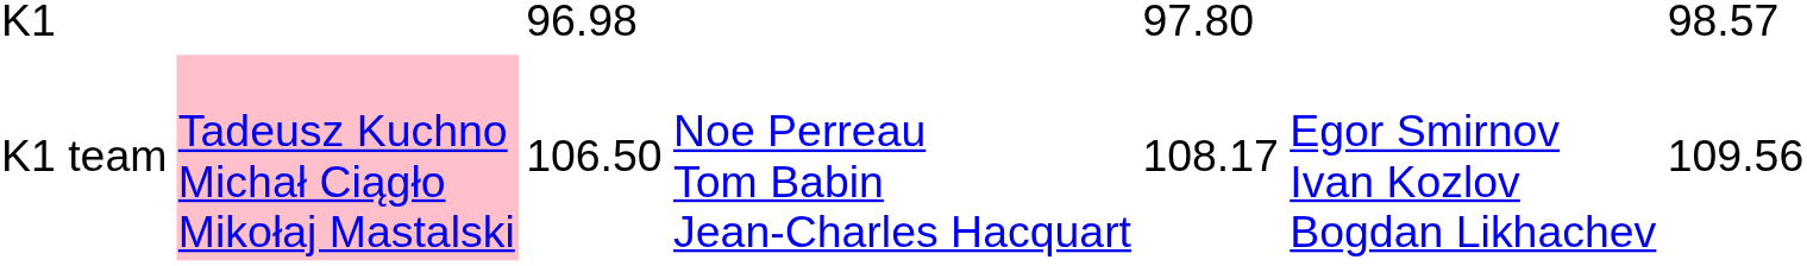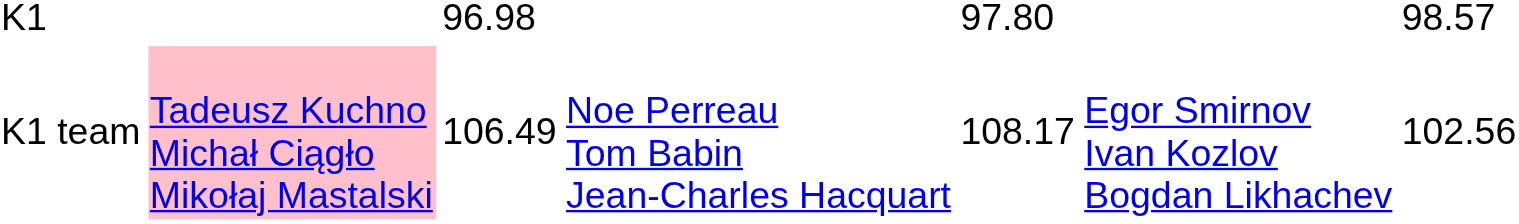 <table>
 <tr>
 <td>K1</td>
 <td></td>
 <td>96.98</td>
 <td></td>
 <td>97.80</td>
 <td></td>
 <td>98.57</td>
 </tr>
 <tr>
 <td>K1 team</td>
 <td style="background: pink;"><br><a href='#'>Tadeusz Kuchno</a><br><a href='#'>Michał Ciągło</a><br><a href='#'>Mikołaj Mastalski</a></td>
-<td>106.50</td>
+<td>106.49</td>
 <td><br><a href='#'>Noe Perreau</a><br><a href='#'>Tom Babin</a><br><a href='#'>Jean-Charles Hacquart</a></td>
 <td>108.17</td>
 <td><br><a href='#'>Egor Smirnov</a><br><a href='#'>Ivan Kozlov</a><br><a href='#'>Bogdan Likhachev</a></td>
-<td>109.56</td>
+<td>102.56</td>
 </tr>
 </table>
